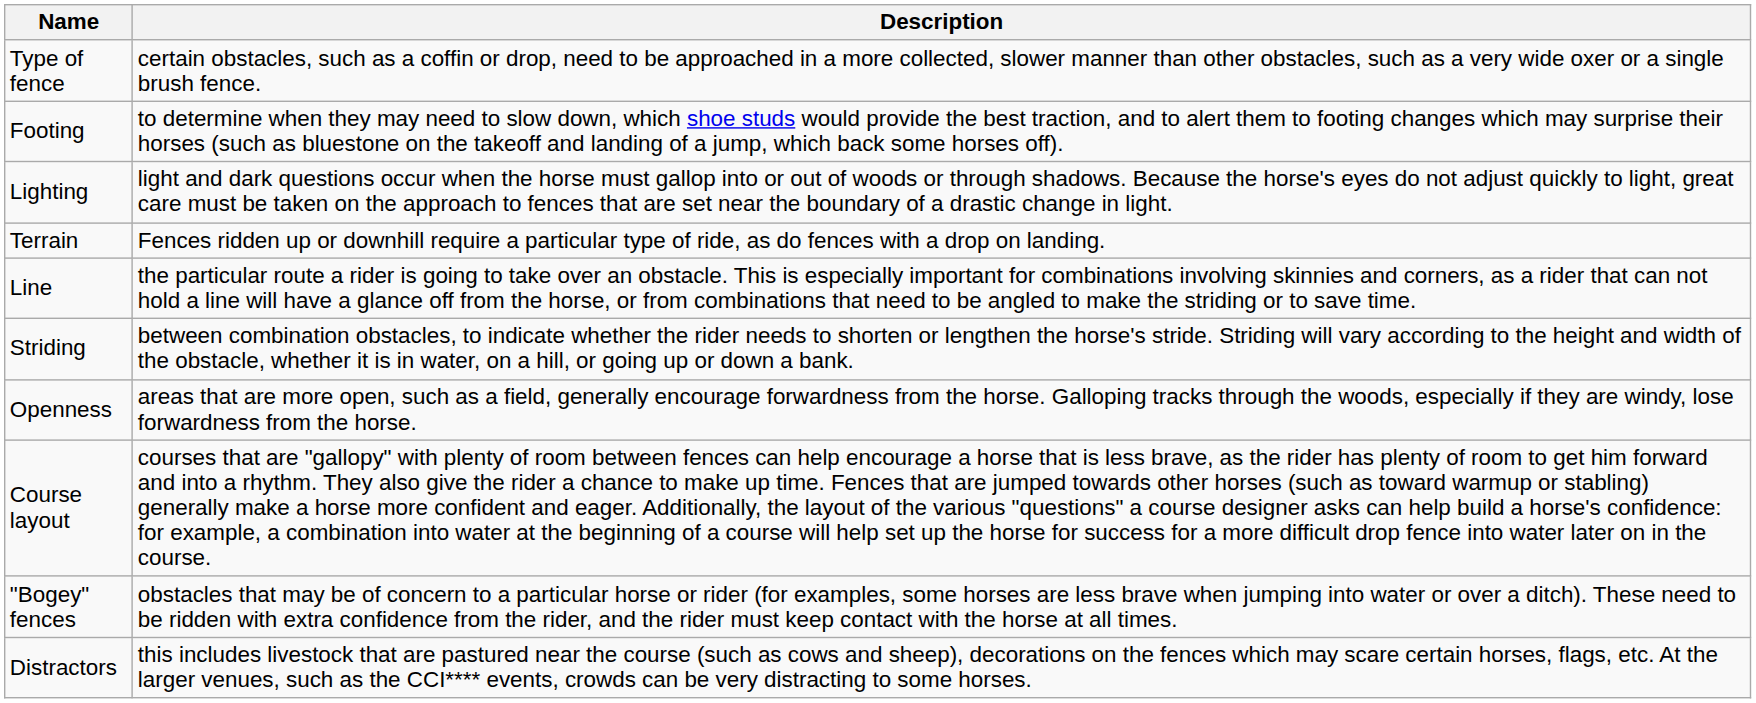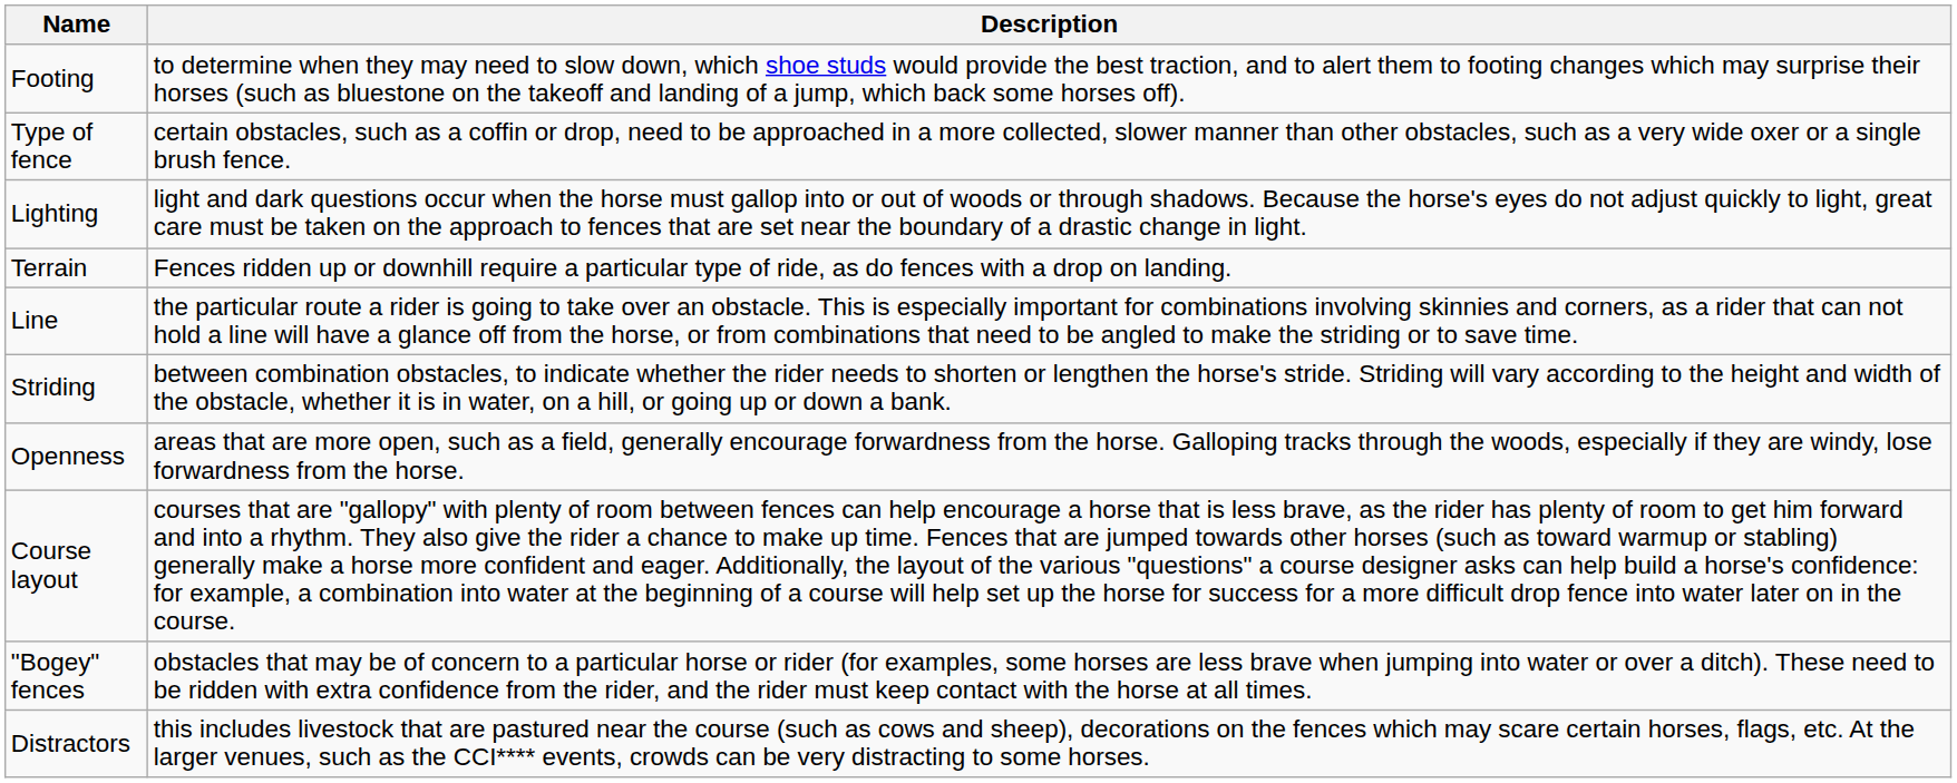 <table class="wikitable" border="1">
 <tr>
 <th>Name</th>
 <th>Description</th>
 </tr>
 <tr>
+<td>Footing</td>
+<td>to determine when they may need to slow down, which <a href='#'>shoe studs</a> would provide the best traction, and to alert them to footing changes which may surprise their horses (such as bluestone on the takeoff and landing of a jump, which back some horses off).</td>
+</tr>
+<tr>
 <td>Type of fence</td>
 <td>certain obstacles, such as a coffin or drop, need to be approached in a more collected, slower manner than other obstacles, such as a very wide oxer or a single brush fence.</td>
-</tr>
-<tr>
-<td>Footing</td>
-<td>to determine when they may need to slow down, which <a href='#'>shoe studs</a> would provide the best traction, and to alert them to footing changes which may surprise their horses (such as bluestone on the takeoff and landing of a jump, which back some horses off).</td>
 </tr>
 <tr>
 <td>Lighting</td>
 <td>light and dark questions occur when the horse must gallop into or out of woods or through shadows. Because the horse's eyes do not adjust quickly to light, great care must be taken on the approach to fences that are set near the boundary of a drastic change in light.</td>
 </tr>
 <tr>
 <td>Terrain</td>
 <td>Fences ridden up or downhill require a particular type of ride, as do fences with a drop on landing.</td>
 </tr>
 <tr>
 <td>Line</td>
 <td>the particular route a rider is going to take over an obstacle. This is especially important for combinations involving skinnies and corners, as a rider that can not hold a line will have a glance off from the horse, or from combinations that need to be angled to make the striding or to save time.</td>
 </tr>
 <tr>
 <td>Striding</td>
 <td>between combination obstacles, to indicate whether the rider needs to shorten or lengthen the horse's stride. Striding will vary according to the height and width of the obstacle, whether it is in water, on a hill, or going up or down a bank.</td>
 </tr>
 <tr>
 <td>Openness</td>
 <td>areas that are more open, such as a field, generally encourage forwardness from the horse. Galloping tracks through the woods, especially if they are windy, lose forwardness from the horse.</td>
 </tr>
 <tr>
 <td>Course layout</td>
 <td>courses that are "gallopy" with plenty of room between fences can help encourage a horse that is less brave, as the rider has plenty of room to get him forward and into a rhythm. They also give the rider a chance to make up time. Fences that are jumped towards other horses (such as toward warmup or stabling) generally make a horse more confident and eager. Additionally, the layout of the various "questions" a course designer asks can help build a horse's confidence: for example, a combination into water at the beginning of a course will help set up the horse for success for a more difficult drop fence into water later on in the course.</td>
 </tr>
 <tr>
 <td>"Bogey" fences</td>
 <td>obstacles that may be of concern to a particular horse or rider (for examples, some horses are less brave when jumping into water or over a ditch). These need to be ridden with extra confidence from the rider, and the rider must keep contact with the horse at all times.</td>
 </tr>
 <tr>
 <td>Distractors</td>
 <td>this includes livestock that are pastured near the course (such as cows and sheep), decorations on the fences which may scare certain horses, flags, etc. At the larger venues, such as the CCI**** events, crowds can be very distracting to some horses.</td>
 </tr>
 </table>
